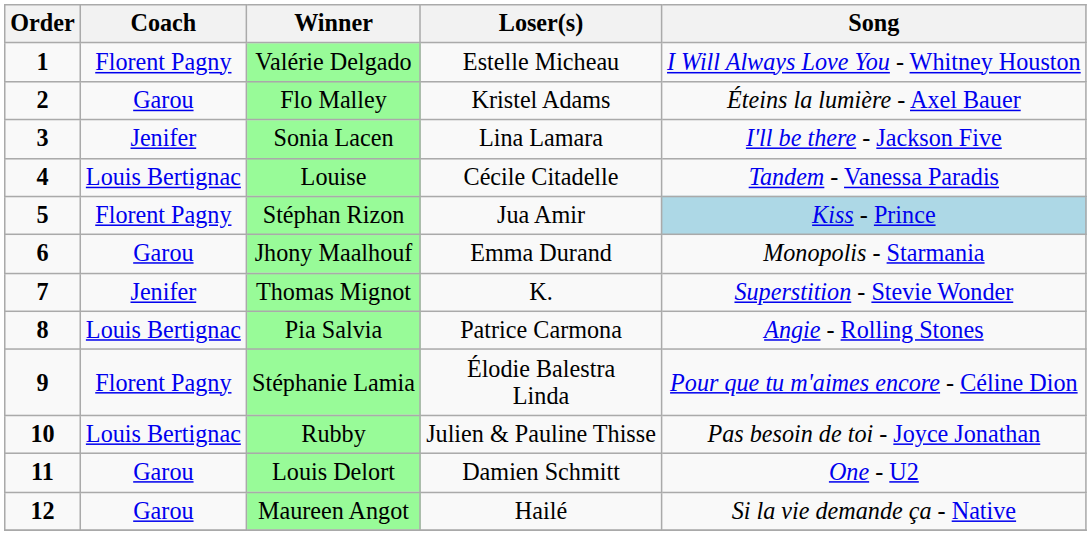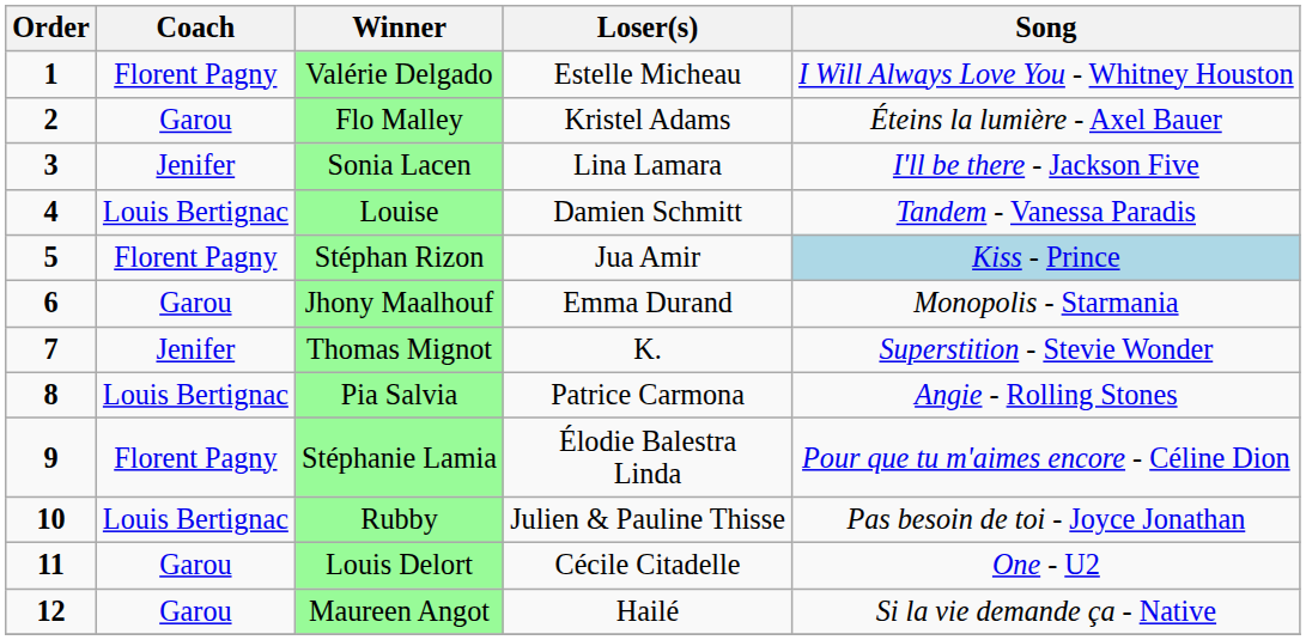 <table class="wikitable sortable" style="text-align: center; width: auto;">
 <tr>
 <th>Order</th>
 <th>Coach</th>
 <th>Winner</th>
 <th>Loser(s)</th>
 <th>Song</th>
 </tr>
 <tr>
 <td><strong>1</strong></td>
 <td><a href='#'>Florent Pagny</a></td>
 <td style="background:palegreen">Valérie Delgado</td>
 <td>Estelle Micheau</td>
 <td><em><a href='#'>I Will Always Love You</a></em> - <a href='#'>Whitney Houston</a></td>
 </tr>
 <tr>
 <td><strong>2</strong></td>
 <td><a href='#'>Garou</a></td>
 <td style="background:palegreen">Flo Malley</td>
 <td>Kristel Adams</td>
 <td><em>Éteins la lumière</em> - <a href='#'>Axel Bauer</a></td>
 </tr>
 <tr>
 <td><strong>3</strong></td>
 <td><a href='#'>Jenifer</a></td>
 <td style="background:palegreen">Sonia Lacen</td>
 <td>Lina Lamara</td>
 <td><em><a href='#'>I'll be there</a></em> - <a href='#'>Jackson Five</a></td>
 </tr>
 <tr>
 <td><strong>4</strong></td>
 <td><a href='#'>Louis Bertignac</a></td>
 <td style="background:palegreen">Louise</td>
-<td>Cécile Citadelle</td>
+<td>Damien Schmitt</td>
 <td><em><a href='#'>Tandem</a></em> - <a href='#'>Vanessa Paradis</a></td>
 </tr>
 <tr>
 <td><strong>5</strong></td>
 <td><a href='#'>Florent Pagny</a></td>
 <td style="background:palegreen">Stéphan Rizon</td>
 <td>Jua Amir</td>
 <td style="background: lightblue;"><em><a href='#'>Kiss</a></em> - <a href='#'>Prince</a></td>
 </tr>
 <tr>
 <td><strong>6</strong></td>
 <td><a href='#'>Garou</a></td>
 <td style="background:palegreen">Jhony Maalhouf</td>
 <td>Emma Durand</td>
 <td><em>Monopolis</em> - <a href='#'>Starmania</a></td>
 </tr>
 <tr>
 <td><strong>7</strong></td>
 <td><a href='#'>Jenifer</a></td>
 <td style="background:palegreen">Thomas Mignot</td>
 <td>K.</td>
 <td><em><a href='#'>Superstition</a></em> - <a href='#'>Stevie Wonder</a></td>
 </tr>
 <tr>
 <td><strong>8</strong></td>
 <td><a href='#'>Louis Bertignac</a></td>
 <td style="background:palegreen">Pia Salvia</td>
 <td>Patrice Carmona</td>
 <td><em><a href='#'>Angie</a></em> - <a href='#'>Rolling Stones</a></td>
 </tr>
 <tr>
 <td><strong>9</strong></td>
 <td><a href='#'>Florent Pagny</a></td>
 <td style="background:palegreen">Stéphanie Lamia</td>
 <td>Élodie Balestra <br> Linda</td>
 <td><em><a href='#'>Pour que tu m'aimes encore</a></em> - <a href='#'>Céline Dion</a></td>
 </tr>
 <tr>
 <td><strong>10</strong></td>
 <td><a href='#'>Louis Bertignac</a></td>
 <td style="background:palegreen">Rubby</td>
 <td>Julien & Pauline Thisse</td>
 <td><em>Pas besoin de toi</em> - <a href='#'>Joyce Jonathan</a></td>
 </tr>
 <tr>
 <td><strong>11</strong></td>
 <td><a href='#'>Garou</a></td>
 <td style="background:palegreen">Louis Delort</td>
-<td>Damien Schmitt</td>
+<td>Cécile Citadelle</td>
 <td><em><a href='#'>One</a></em> - <a href='#'>U2</a></td>
 </tr>
 <tr>
 <td><strong>12</strong></td>
 <td><a href='#'>Garou</a></td>
 <td style="background:palegreen">Maureen Angot</td>
 <td>Hailé</td>
 <td><em>Si la vie demande ça</em> - <a href='#'>Native</a></td>
 </tr>
 <tr>
 </tr>
 </table>
